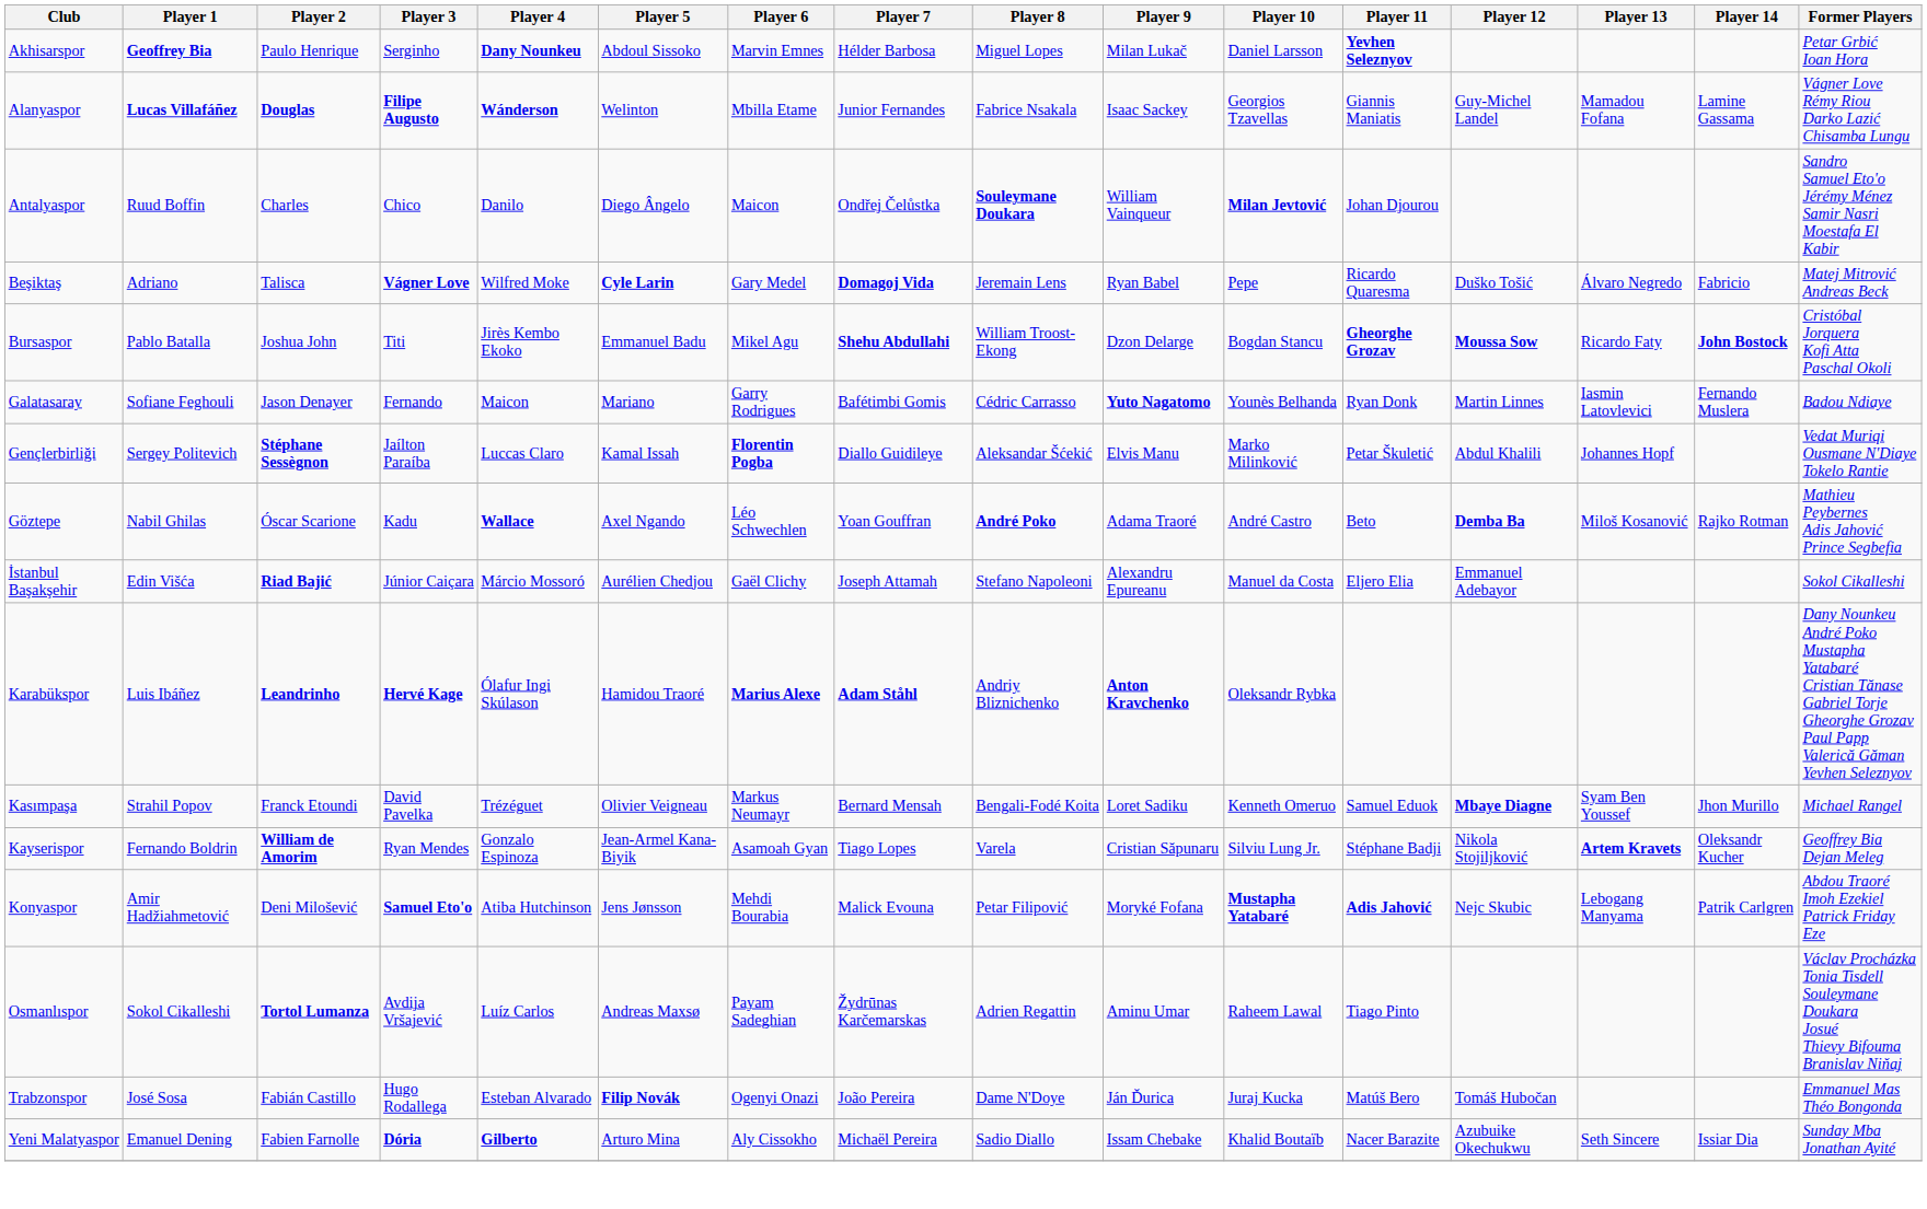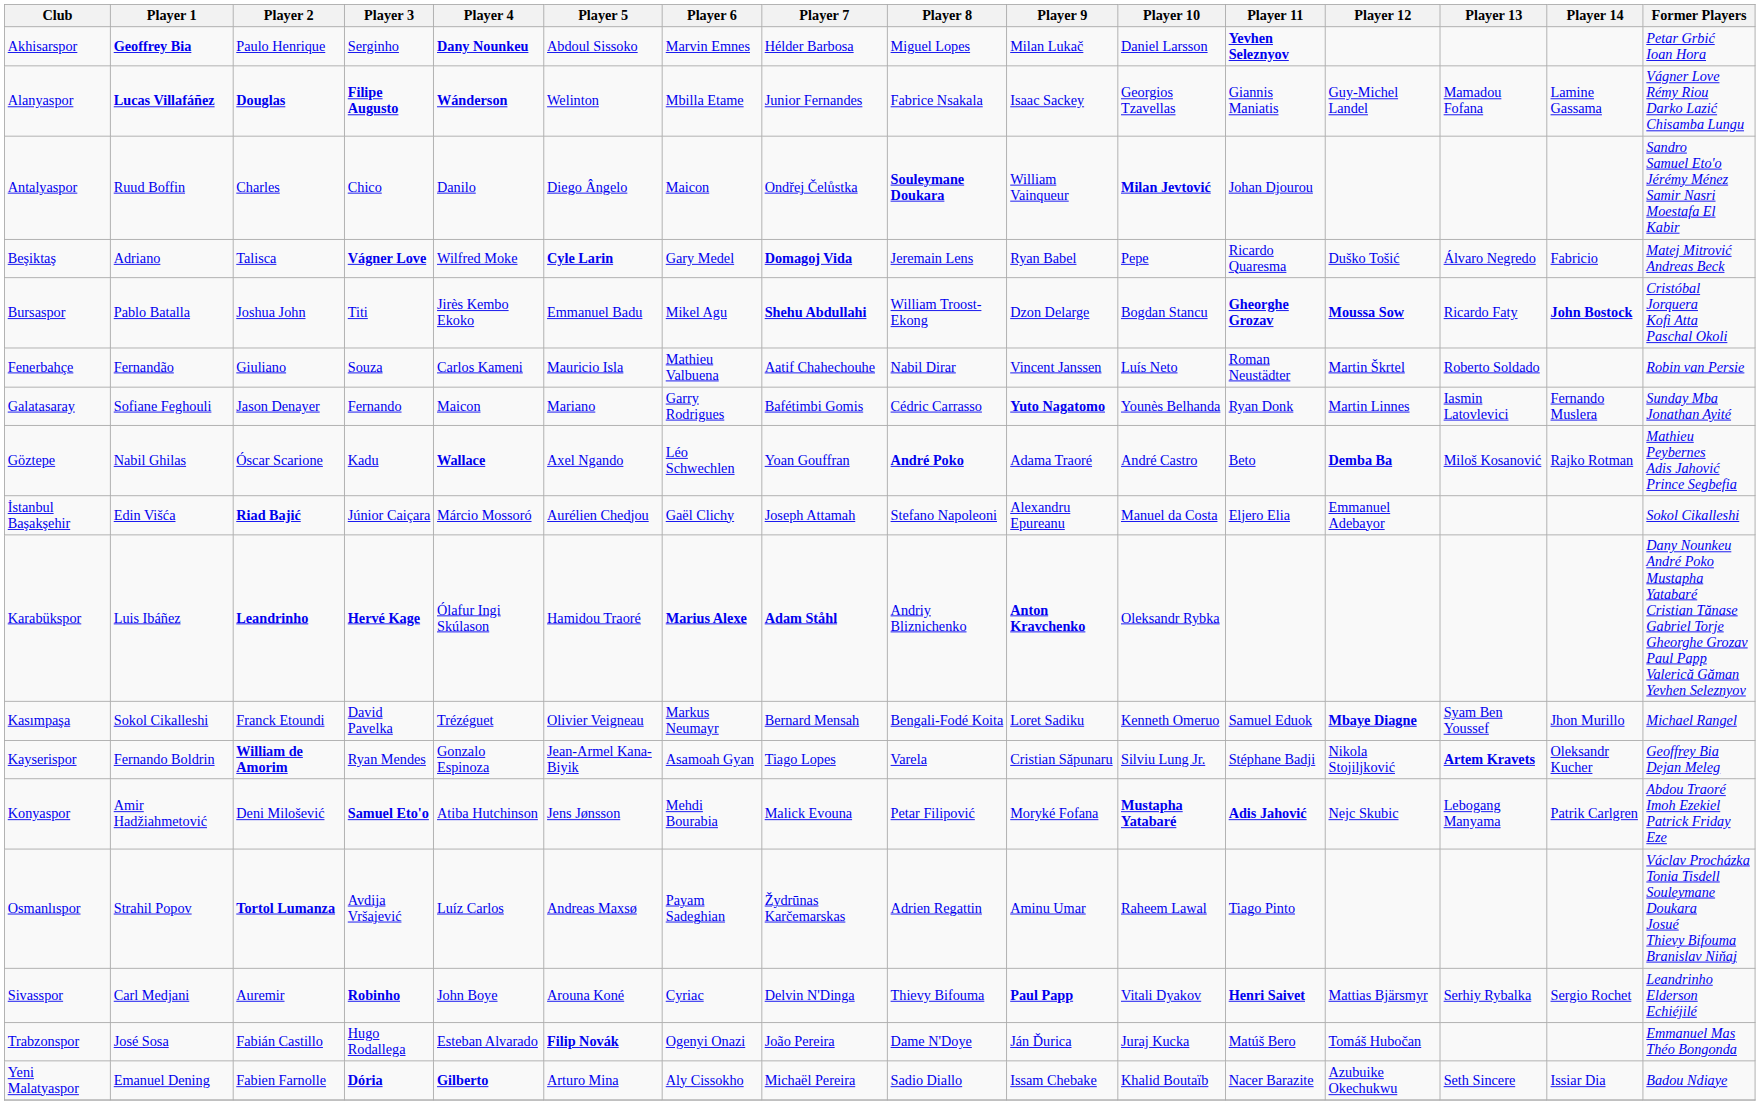 <table class="wikitable">
 <tr>
 <th>Club</th>
 <th>Player 1</th>
 <th>Player 2</th>
 <th>Player 3</th>
 <th>Player 4</th>
 <th>Player 5</th>
 <th>Player 6</th>
 <th>Player 7</th>
 <th>Player 8</th>
 <th>Player 9</th>
 <th>Player 10</th>
 <th>Player 11</th>
 <th>Player 12</th>
 <th>Player 13</th>
 <th>Player 14</th>
 <th>Former Players</th>
 </tr>
 <tr>
 <td><a href='#'>Akhisarspor</a></td>
 <td> <strong><a href='#'>Geoffrey Bia</a></strong></td>
 <td> <a href='#'>Paulo Henrique</a></td>
 <td> <a href='#'>Serginho</a></td>
 <td> <strong><a href='#'>Dany Nounkeu</a></strong></td>
 <td> <a href='#'>Abdoul Sissoko</a></td>
 <td> <a href='#'>Marvin Emnes</a></td>
 <td> <a href='#'>Hélder Barbosa</a></td>
 <td> <a href='#'>Miguel Lopes</a></td>
 <td> <a href='#'>Milan Lukač</a></td>
 <td> <a href='#'>Daniel Larsson</a></td>
 <td> <strong><a href='#'>Yevhen Seleznyov</a></strong></td>
 <td></td>
 <td></td>
 <td></td>
 <td> <em><a href='#'>Petar Grbić</a></em> <br>  <em><a href='#'>Ioan Hora</a></em></td>
 </tr>
 <tr>
 <td><a href='#'>Alanyaspor</a></td>
 <td> <strong><a href='#'>Lucas Villafáñez</a></strong></td>
 <td> <strong><a href='#'>Douglas</a></strong></td>
 <td> <strong><a href='#'>Filipe Augusto</a></strong></td>
 <td> <strong><a href='#'>Wánderson</a></strong></td>
 <td> <a href='#'>Welinton</a></td>
 <td> <a href='#'>Mbilla Etame</a></td>
 <td> <a href='#'>Junior Fernandes</a></td>
 <td> <a href='#'>Fabrice Nsakala</a></td>
 <td> <a href='#'>Isaac Sackey</a></td>
 <td> <a href='#'>Georgios Tzavellas</a></td>
 <td> <a href='#'>Giannis Maniatis</a></td>
 <td> <a href='#'>Guy-Michel Landel</a></td>
 <td> <a href='#'>Mamadou Fofana</a></td>
 <td> <a href='#'>Lamine Gassama</a></td>
 <td> <em><a href='#'>Vágner Love</a></em> <br>  <em><a href='#'>Rémy Riou</a></em> <br>  <em><a href='#'>Darko Lazić</a></em> <br>  <em><a href='#'>Chisamba Lungu</a></em></td>
 </tr>
 <tr>
 <td><a href='#'>Antalyaspor</a></td>
 <td> <a href='#'>Ruud Boffin</a></td>
 <td> <a href='#'>Charles</a></td>
 <td> <a href='#'>Chico</a></td>
 <td> <a href='#'>Danilo</a></td>
 <td> <a href='#'>Diego Ângelo</a></td>
 <td> <a href='#'>Maicon</a></td>
 <td> <a href='#'>Ondřej Čelůstka</a></td>
 <td> <strong><a href='#'>Souleymane Doukara</a></strong></td>
 <td> <a href='#'>William Vainqueur</a></td>
 <td> <strong><a href='#'>Milan Jevtović</a></strong></td>
 <td> <a href='#'>Johan Djourou</a></td>
 <td></td>
 <td></td>
 <td></td>
 <td> <em><a href='#'>Sandro</a></em> <br>  <em><a href='#'>Samuel Eto'o</a></em> <br>  <em><a href='#'>Jérémy Ménez</a></em> <br>  <em><a href='#'>Samir Nasri</a></em> <br>  <em><a href='#'>Moestafa El Kabir</a></em></td>
 </tr>
 <tr>
 <td><a href='#'>Beşiktaş</a></td>
 <td> <a href='#'>Adriano</a></td>
 <td> <a href='#'>Talisca</a></td>
 <td> <strong><a href='#'>Vágner Love</a></strong></td>
 <td> <a href='#'>Wilfred Moke</a></td>
 <td> <strong><a href='#'>Cyle Larin</a></strong></td>
 <td> <a href='#'>Gary Medel</a></td>
 <td> <strong><a href='#'>Domagoj Vida</a></strong></td>
 <td> <a href='#'>Jeremain Lens</a></td>
 <td> <a href='#'>Ryan Babel</a></td>
 <td> <a href='#'>Pepe</a></td>
 <td> <a href='#'>Ricardo Quaresma</a></td>
 <td> <a href='#'>Duško Tošić</a></td>
 <td> <a href='#'>Álvaro Negredo</a></td>
 <td> <a href='#'>Fabricio</a></td>
 <td> <em><a href='#'>Matej Mitrović</a></em> <br>  <em><a href='#'>Andreas Beck</a></em></td>
 </tr>
 <tr>
 <td><a href='#'>Bursaspor</a></td>
 <td> <a href='#'>Pablo Batalla</a></td>
 <td> <a href='#'>Joshua John</a></td>
 <td> <a href='#'>Titi</a></td>
 <td> <a href='#'>Jirès Kembo Ekoko</a></td>
 <td> <a href='#'>Emmanuel Badu</a></td>
 <td> <a href='#'>Mikel Agu</a></td>
 <td> <strong><a href='#'>Shehu Abdullahi</a></strong></td>
 <td> <a href='#'>William Troost-Ekong</a></td>
 <td> <a href='#'>Dzon Delarge</a></td>
 <td> <a href='#'>Bogdan Stancu</a></td>
 <td> <strong><a href='#'>Gheorghe Grozav</a></strong></td>
 <td> <strong><a href='#'>Moussa Sow</a></strong></td>
 <td> <a href='#'>Ricardo Faty</a></td>
 <td> <strong><a href='#'>John Bostock</a></strong></td>
 <td> <em><a href='#'>Cristóbal Jorquera</a></em> <br>  <em><a href='#'>Kofi Atta</a></em> <br>  <em><a href='#'>Paschal Okoli</a></em></td>
 </tr>
 <tr>
+<td><a href='#'>Fenerbahçe</a></td>
+<td> <a href='#'>Fernandão</a></td>
+<td> <a href='#'>Giuliano</a></td>
+<td> <a href='#'>Souza</a></td>
+<td> <a href='#'>Carlos Kameni</a></td>
+<td> <a href='#'>Mauricio Isla</a></td>
+<td> <a href='#'>Mathieu Valbuena</a></td>
+<td> <a href='#'>Aatif Chahechouhe</a></td>
+<td> <a href='#'>Nabil Dirar</a></td>
+<td> <a href='#'>Vincent Janssen</a></td>
+<td> <a href='#'>Luís Neto</a></td>
+<td> <a href='#'>Roman Neustädter</a></td>
+<td> <a href='#'>Martin Škrtel</a></td>
+<td> <a href='#'>Roberto Soldado</a></td>
+<td></td>
+<td> <em><a href='#'>Robin van Persie</a></em></td>
+</tr>
+<tr>
 <td><a href='#'>Galatasaray</a></td>
 <td> <a href='#'>Sofiane Feghouli</a></td>
 <td> <a href='#'>Jason Denayer</a></td>
 <td> <a href='#'>Fernando</a></td>
 <td> <a href='#'>Maicon</a></td>
 <td> <a href='#'>Mariano</a></td>
 <td> <a href='#'>Garry Rodrigues</a></td>
 <td> <a href='#'>Bafétimbi Gomis</a></td>
 <td> <a href='#'>Cédric Carrasso</a></td>
 <td> <strong><a href='#'>Yuto Nagatomo</a></strong></td>
 <td> <a href='#'>Younès Belhanda</a></td>
 <td> <a href='#'>Ryan Donk</a></td>
 <td> <a href='#'>Martin Linnes</a></td>
 <td> <a href='#'>Iasmin Latovlevici</a></td>
 <td> <a href='#'>Fernando Muslera</a></td>
-<td> <em><a href='#'>Badou Ndiaye</a></em></td>
-</tr>
-<tr>
-<td><a href='#'>Gençlerbirliği</a></td>
-<td> <a href='#'>Sergey Politevich</a></td>
-<td> <strong><a href='#'>Stéphane Sessègnon</a></strong></td>
-<td> <a href='#'>Jaílton Paraíba</a></td>
-<td> <a href='#'>Luccas Claro</a></td>
-<td> <a href='#'>Kamal Issah</a></td>
-<td> <strong><a href='#'>Florentin Pogba</a></strong></td>
-<td> <a href='#'>Diallo Guidileye</a></td>
-<td> <a href='#'>Aleksandar Šćekić</a></td>
-<td> <a href='#'>Elvis Manu</a></td>
-<td> <a href='#'>Marko Milinković</a></td>
-<td> <a href='#'>Petar Škuletić</a></td>
-<td> <a href='#'>Abdul Khalili</a></td>
-<td> <a href='#'>Johannes Hopf</a></td>
-<td></td>
-<td> <em><a href='#'>Vedat Muriqi</a></em> <br>  <em><a href='#'>Ousmane N'Diaye</a></em> <br>  <em><a href='#'>Tokelo Rantie</a></em></td>
+<td> <em><a href='#'>Sunday Mba</a></em> <br>  <em><a href='#'>Jonathan Ayité</a></em></td>
 </tr>
 <tr>
 <td><a href='#'>Göztepe</a></td>
 <td> <a href='#'>Nabil Ghilas</a></td>
 <td> <a href='#'>Óscar Scarione</a></td>
 <td> <a href='#'>Kadu</a></td>
 <td> <strong><a href='#'>Wallace</a></strong></td>
 <td> <a href='#'>Axel Ngando</a></td>
 <td> <a href='#'>Léo Schwechlen</a></td>
 <td> <a href='#'>Yoan Gouffran</a></td>
 <td> <strong><a href='#'>André Poko</a></strong></td>
 <td> <a href='#'>Adama Traoré</a></td>
 <td> <a href='#'>André Castro</a></td>
 <td> <a href='#'>Beto</a></td>
 <td> <strong><a href='#'>Demba Ba</a></strong></td>
 <td> <a href='#'>Miloš Kosanović</a></td>
 <td> <a href='#'>Rajko Rotman</a></td>
 <td> <em><a href='#'>Mathieu Peybernes</a></em> <br>  <em><a href='#'>Adis Jahović</a></em> <br>  <em><a href='#'>Prince Segbefia</a></em></td>
 </tr>
 <tr>
 <td><a href='#'>İstanbul Başakşehir</a></td>
 <td> <a href='#'>Edin Višća</a></td>
 <td> <strong><a href='#'>Riad Bajić</a></strong></td>
 <td> <a href='#'>Júnior Caiçara</a></td>
 <td> <a href='#'>Márcio Mossoró</a></td>
 <td> <a href='#'>Aurélien Chedjou</a></td>
 <td> <a href='#'>Gaël Clichy</a></td>
 <td> <a href='#'>Joseph Attamah</a></td>
 <td> <a href='#'>Stefano Napoleoni</a></td>
 <td> <a href='#'>Alexandru Epureanu</a></td>
 <td> <a href='#'>Manuel da Costa</a></td>
 <td> <a href='#'>Eljero Elia</a></td>
 <td> <a href='#'>Emmanuel Adebayor</a></td>
 <td></td>
 <td></td>
 <td> <em><a href='#'>Sokol Cikalleshi</a></em></td>
 </tr>
 <tr>
 <td><a href='#'>Karabükspor</a></td>
 <td> <a href='#'>Luis Ibáñez</a></td>
 <td> <strong><a href='#'>Leandrinho</a></strong></td>
 <td> <strong><a href='#'>Hervé Kage</a></strong></td>
 <td> <a href='#'>Ólafur Ingi Skúlason</a></td>
 <td> <a href='#'>Hamidou Traoré</a></td>
 <td> <strong><a href='#'>Marius Alexe</a></strong></td>
 <td> <strong><a href='#'>Adam Ståhl</a></strong></td>
 <td> <a href='#'>Andriy Bliznichenko</a></td>
 <td> <strong><a href='#'>Anton Kravchenko</a></strong></td>
 <td> <a href='#'>Oleksandr Rybka</a></td>
 <td></td>
 <td></td>
 <td></td>
 <td></td>
 <td> <em><a href='#'>Dany Nounkeu</a></em> <br>  <em><a href='#'>André Poko</a></em> <br>  <em><a href='#'>Mustapha Yatabaré</a></em> <br>  <em><a href='#'>Cristian Tănase</a></em> <br>  <em><a href='#'>Gabriel Torje</a></em> <br>  <em><a href='#'>Gheorghe Grozav</a></em> <br>  <em><a href='#'>Paul Papp</a></em> <br>  <em><a href='#'>Valerică Găman</a></em> <br>  <em><a href='#'>Yevhen Seleznyov</a></em></td>
 </tr>
 <tr>
 <td><a href='#'>Kasımpaşa</a></td>
-<td> <a href='#'>Strahil Popov</a></td>
+<td> <a href='#'>Sokol Cikalleshi</a></td>
 <td> <a href='#'>Franck Etoundi</a></td>
 <td> <a href='#'>David Pavelka</a></td>
 <td> <a href='#'>Trézéguet</a></td>
 <td> <a href='#'>Olivier Veigneau</a></td>
 <td> <a href='#'>Markus Neumayr</a></td>
 <td> <a href='#'>Bernard Mensah</a></td>
 <td> <a href='#'>Bengali-Fodé Koita</a></td>
 <td> <a href='#'>Loret Sadiku</a></td>
 <td> <a href='#'>Kenneth Omeruo</a></td>
 <td> <a href='#'>Samuel Eduok</a></td>
 <td> <strong><a href='#'>Mbaye Diagne</a></strong></td>
 <td> <a href='#'>Syam Ben Youssef</a></td>
 <td> <a href='#'>Jhon Murillo</a></td>
 <td> <em><a href='#'>Michael Rangel</a></em></td>
 </tr>
 <tr>
 <td><a href='#'>Kayserispor</a></td>
 <td> <a href='#'>Fernando Boldrin</a></td>
 <td> <strong><a href='#'>William de Amorim</a></strong></td>
 <td> <a href='#'>Ryan Mendes</a></td>
 <td> <a href='#'>Gonzalo Espinoza</a></td>
 <td> <a href='#'>Jean-Armel Kana-Biyik</a></td>
 <td> <a href='#'>Asamoah Gyan</a></td>
 <td> <a href='#'>Tiago Lopes</a></td>
 <td> <a href='#'>Varela</a></td>
 <td> <a href='#'>Cristian Săpunaru</a></td>
 <td> <a href='#'>Silviu Lung Jr.</a></td>
 <td> <a href='#'>Stéphane Badji</a></td>
 <td> <a href='#'>Nikola Stojiljković</a></td>
 <td> <strong><a href='#'>Artem Kravets</a></strong></td>
 <td> <a href='#'>Oleksandr Kucher</a></td>
 <td> <em><a href='#'>Geoffrey Bia</a></em> <br>  <em><a href='#'>Dejan Meleg</a></em></td>
 </tr>
 <tr>
 <td><a href='#'>Konyaspor</a></td>
 <td> <a href='#'>Amir Hadžiahmetović</a></td>
 <td> <a href='#'>Deni Milošević</a></td>
 <td> <strong><a href='#'>Samuel Eto'o</a></strong></td>
 <td> <a href='#'>Atiba Hutchinson</a></td>
 <td> <a href='#'>Jens Jønsson</a></td>
 <td> <a href='#'>Mehdi Bourabia</a></td>
 <td> <a href='#'>Malick Evouna</a></td>
 <td> <a href='#'>Petar Filipović</a></td>
 <td> <a href='#'>Moryké Fofana</a></td>
 <td> <strong><a href='#'>Mustapha Yatabaré</a></strong></td>
 <td> <strong><a href='#'>Adis Jahović</a></strong></td>
 <td> <a href='#'>Nejc Skubic</a></td>
 <td> <a href='#'>Lebogang Manyama</a></td>
 <td> <a href='#'>Patrik Carlgren</a></td>
 <td> <em><a href='#'>Abdou Traoré</a></em> <br>  <em><a href='#'>Imoh Ezekiel</a></em> <br>  <em><a href='#'>Patrick Friday Eze</a></em></td>
 </tr>
 <tr>
 <td><a href='#'>Osmanlıspor</a></td>
-<td> <a href='#'>Sokol Cikalleshi</a></td>
+<td> <a href='#'>Strahil Popov</a></td>
 <td> <strong><a href='#'>Tortol Lumanza</a></strong></td>
 <td> <a href='#'>Avdija Vršajević</a></td>
 <td> <a href='#'>Luíz Carlos</a></td>
 <td> <a href='#'>Andreas Maxsø</a></td>
 <td> <a href='#'>Payam Sadeghian</a></td>
 <td> <a href='#'>Žydrūnas Karčemarskas</a></td>
 <td> <a href='#'>Adrien Regattin</a></td>
 <td> <a href='#'>Aminu Umar</a></td>
 <td> <a href='#'>Raheem Lawal</a></td>
 <td> <a href='#'>Tiago Pinto</a></td>
 <td></td>
 <td></td>
 <td></td>
 <td> <em><a href='#'>Václav Procházka</a></em> <br>  <em><a href='#'>Tonia Tisdell</a></em> <br>  <em><a href='#'>Souleymane Doukara</a></em> <br>  <em><a href='#'>Josué</a></em> <br>  <em><a href='#'>Thievy Bifouma</a></em> <br>  <em><a href='#'>Branislav Niňaj</a></em></td>
+</tr>
+<tr>
+<td><a href='#'>Sivasspor</a></td>
+<td> <a href='#'>Carl Medjani</a></td>
+<td> <a href='#'>Auremir</a></td>
+<td> <strong><a href='#'>Robinho</a></strong></td>
+<td> <a href='#'>John Boye</a></td>
+<td> <a href='#'>Arouna Koné</a></td>
+<td> <a href='#'>Cyriac</a></td>
+<td> <a href='#'>Delvin N'Dinga</a></td>
+<td> <a href='#'>Thievy Bifouma</a></td>
+<td> <strong><a href='#'>Paul Papp</a></strong></td>
+<td> <a href='#'>Vitali Dyakov</a></td>
+<td> <strong><a href='#'>Henri Saivet</a></strong></td>
+<td> <a href='#'>Mattias Bjärsmyr</a></td>
+<td> <a href='#'>Serhiy Rybalka</a></td>
+<td> <a href='#'>Sergio Rochet</a></td>
+<td> <em><a href='#'>Leandrinho</a></em> <br>  <em><a href='#'>Elderson Echiéjilé</a></em></td>
 </tr>
 <tr>
 <td><a href='#'>Trabzonspor</a></td>
 <td> <a href='#'>José Sosa</a></td>
 <td> <a href='#'>Fabián Castillo</a></td>
 <td> <a href='#'>Hugo Rodallega</a></td>
 <td> <a href='#'>Esteban Alvarado</a></td>
 <td> <strong><a href='#'>Filip Novák</a></strong></td>
 <td> <a href='#'>Ogenyi Onazi</a></td>
 <td> <a href='#'>João Pereira</a></td>
 <td> <a href='#'>Dame N'Doye</a></td>
 <td> <a href='#'>Ján Ďurica</a></td>
 <td> <a href='#'>Juraj Kucka</a></td>
 <td> <a href='#'>Matúš Bero</a></td>
 <td> <a href='#'>Tomáš Hubočan</a></td>
 <td></td>
 <td></td>
 <td> <em><a href='#'>Emmanuel Mas</a></em> <br>  <em><a href='#'>Théo Bongonda</a></em></td>
 </tr>
 <tr>
 <td><a href='#'>Yeni Malatyaspor</a></td>
 <td> <a href='#'>Emanuel Dening</a></td>
 <td> <a href='#'>Fabien Farnolle</a></td>
 <td> <strong><a href='#'>Dória</a></strong></td>
 <td> <strong><a href='#'>Gilberto</a></strong></td>
 <td> <a href='#'>Arturo Mina</a></td>
 <td> <a href='#'>Aly Cissokho</a></td>
 <td> <a href='#'>Michaël Pereira</a></td>
 <td> <a href='#'>Sadio Diallo</a></td>
 <td> <a href='#'>Issam Chebake</a></td>
 <td> <a href='#'>Khalid Boutaïb</a></td>
 <td> <a href='#'>Nacer Barazite</a></td>
 <td> <a href='#'>Azubuike Okechukwu</a></td>
 <td> <a href='#'>Seth Sincere</a></td>
 <td> <a href='#'>Issiar Dia</a></td>
-<td> <em><a href='#'>Sunday Mba</a></em> <br>  <em><a href='#'>Jonathan Ayité</a></em></td>
+<td> <em><a href='#'>Badou Ndiaye</a></em></td>
 </tr>
 <tr>
 </tr>
 </table>
